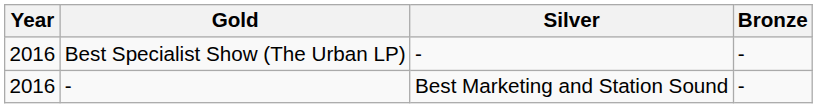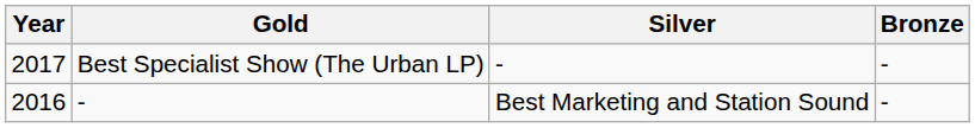 <table class="wikitable">
 <tr>
 <th>Year</th>
 <th>Gold</th>
 <th>Silver</th>
 <th>Bronze</th>
 </tr>
 <tr>
-<td>2016 </td>
+<td>2017 </td>
 <td>Best Specialist Show (The Urban LP)</td>
 <td>-</td>
 <td>-</td>
 </tr>
 <tr>
 <td>2016 </td>
 <td>-</td>
 <td>Best Marketing and Station Sound</td>
 <td>-</td>
 </tr>
 </table>
